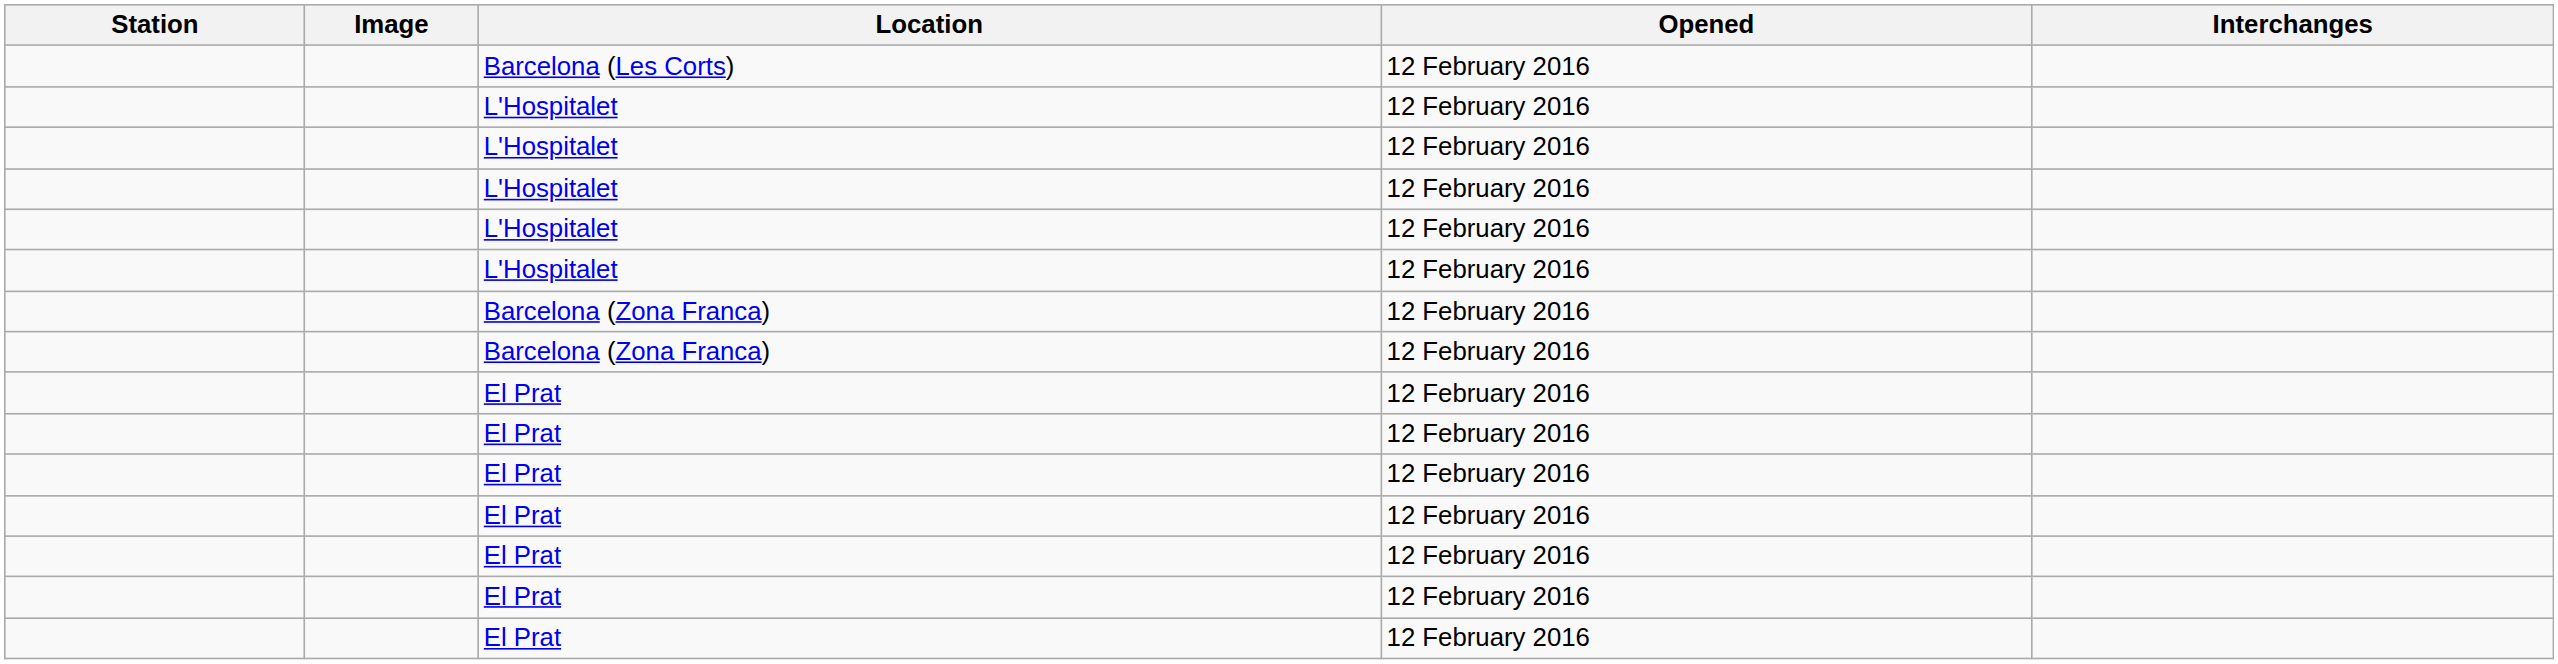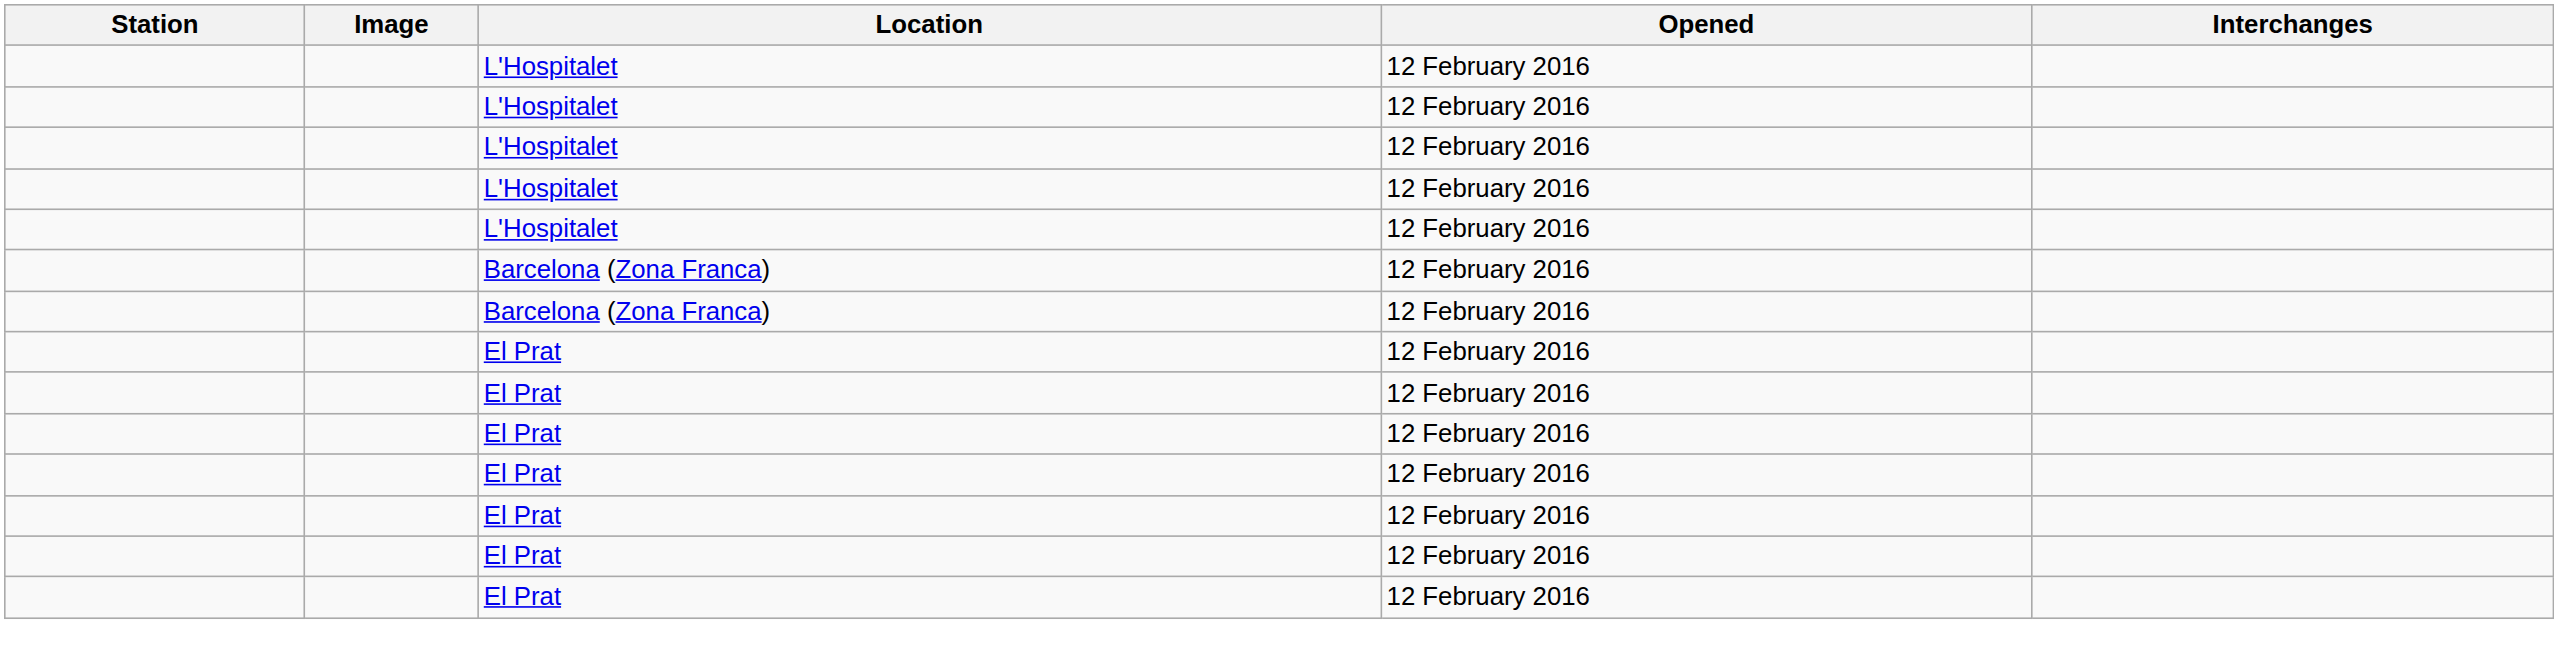 <table class="wikitable sortable" style="width:100%">
 <tr>
 <th>Station</th>
 <th style="width:100px" class="unsortable">Image</th>
 <th>Location</th>
 <th data-sort-type="date">Opened</th>
 <th class="unsortable">Interchanges</th>
-</tr>
-<tr>
-<td><strong></strong></td>
-<td></td>
-<td><a href='#'>Barcelona</a> (<a href='#'>Les Corts</a>)</td>
-<td>12 February 2016</td>
-<td> <br>   </td>
 </tr>
 <tr>
 <td><strong></strong></td>
 <td></td>
 <td><a href='#'>L'Hospitalet</a></td>
 <td>12 February 2016</td>
 <td>   </td>
 </tr>
 <tr>
 <td><strong></strong></td>
 <td></td>
 <td><a href='#'>L'Hospitalet</a></td>
 <td>12 February 2016</td>
 <td>  </td>
 </tr>
 <tr>
 <td><strong></strong></td>
 <td></td>
 <td><a href='#'>L'Hospitalet</a></td>
 <td>12 February 2016</td>
 <td> </td>
 </tr>
 <tr>
 <td><strong></strong></td>
 <td></td>
 <td><a href='#'>L'Hospitalet</a></td>
 <td>12 February 2016</td>
 <td>   </td>
 </tr>
 <tr>
 <td><strong></strong></td>
 <td></td>
 <td><a href='#'>L'Hospitalet</a></td>
 <td>12 February 2016</td>
 <td></td>
 </tr>
 <tr>
 <td><strong></strong></td>
 <td></td>
 <td><a href='#'>Barcelona</a> (<a href='#'>Zona Franca</a>)</td>
 <td>12 February 2016</td>
 <td></td>
 </tr>
 <tr>
 <td><strong></strong></td>
 <td></td>
 <td><a href='#'>Barcelona</a> (<a href='#'>Zona Franca</a>)</td>
 <td>12 February 2016</td>
 <td></td>
 </tr>
 <tr>
 <td><strong></strong></td>
 <td></td>
 <td><a href='#'>El Prat</a></td>
 <td>12 February 2016</td>
 <td></td>
 </tr>
 <tr>
 <td><strong></strong></td>
 <td></td>
 <td><a href='#'>El Prat</a></td>
 <td>12 February 2016</td>
 <td> </td>
 </tr>
 <tr>
 <td><strong></strong></td>
 <td></td>
 <td><a href='#'>El Prat</a></td>
 <td>12 February 2016</td>
 <td></td>
 </tr>
 <tr>
 <td><strong></strong></td>
 <td></td>
 <td><a href='#'>El Prat</a></td>
 <td>12 February 2016</td>
 <td></td>
 </tr>
 <tr>
 <td><strong></strong></td>
 <td></td>
 <td><a href='#'>El Prat</a></td>
 <td>12 February 2016</td>
 <td></td>
 </tr>
 <tr>
 <td><strong></strong></td>
 <td></td>
 <td><a href='#'>El Prat</a></td>
 <td>12 February 2016</td>
 <td> </td>
 </tr>
 <tr>
 <td><strong></strong></td>
 <td></td>
 <td><a href='#'>El Prat</a></td>
 <td>12 February 2016</td>
 <td></td>
 </tr>
 </table>
